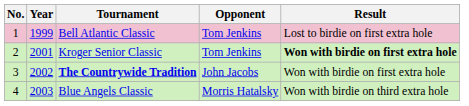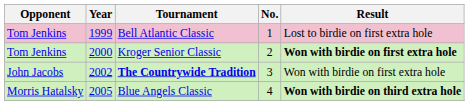 <table class="wikitable" style="font-size:95%;">
 <tr>
-<th>No.</th>
+<th>Opponent</th>
 <th>Year</th>
 <th>Tournament</th>
-<th>Opponent</th>
+<th>No.</th>
 <th>Result</th>
 </tr>
 <tr style="background:#F2C1D1;">
-<td align=center>1</td>
+<td> <a href='#'>Tom Jenkins</a></td>
 <td><a href='#'>1999</a></td>
 <td><a href='#'>Bell Atlantic Classic</a></td>
-<td> <a href='#'>Tom Jenkins</a></td>
+<td align=center>1</td>
 <td>Lost to birdie on first extra hole</td>
 </tr>
 <tr style="background:#D0F0C0;">
+<td> <a href='#'>Tom Jenkins</a></td>
+<td><a href='#'>2000</a></td>
+<td><a href='#'>Kroger Senior Classic</a></td>
 <td align=center>2</td>
-<td><a href='#'>2001</a></td>
-<td><a href='#'>Kroger Senior Classic</a></td>
-<td> <a href='#'>Tom Jenkins</a></td>
 <td><strong>Won with birdie on first extra hole</strong></td>
 </tr>
 <tr style="background:#D0F0C0;">
-<td align=center>3</td>
+<td> <a href='#'>John Jacobs</a></td>
 <td><a href='#'>2002</a></td>
 <td><strong><a href='#'>The Countrywide Tradition</a></strong></td>
-<td> <a href='#'>John Jacobs</a></td>
+<td align=center>3</td>
 <td>Won with birdie on first extra hole</td>
 </tr>
 <tr style="background:#D0F0C0;">
+<td> <a href='#'>Morris Hatalsky</a></td>
+<td><a href='#'>2005</a></td>
+<td><a href='#'>Blue Angels Classic</a></td>
 <td align=center>4</td>
-<td><a href='#'>2003</a></td>
-<td><a href='#'>Blue Angels Classic</a></td>
-<td> <a href='#'>Morris Hatalsky</a></td>
-<td>Won with birdie on third extra hole</td>
+<td><strong>Won with birdie on third extra hole</strong></td>
 </tr>
 </table>
